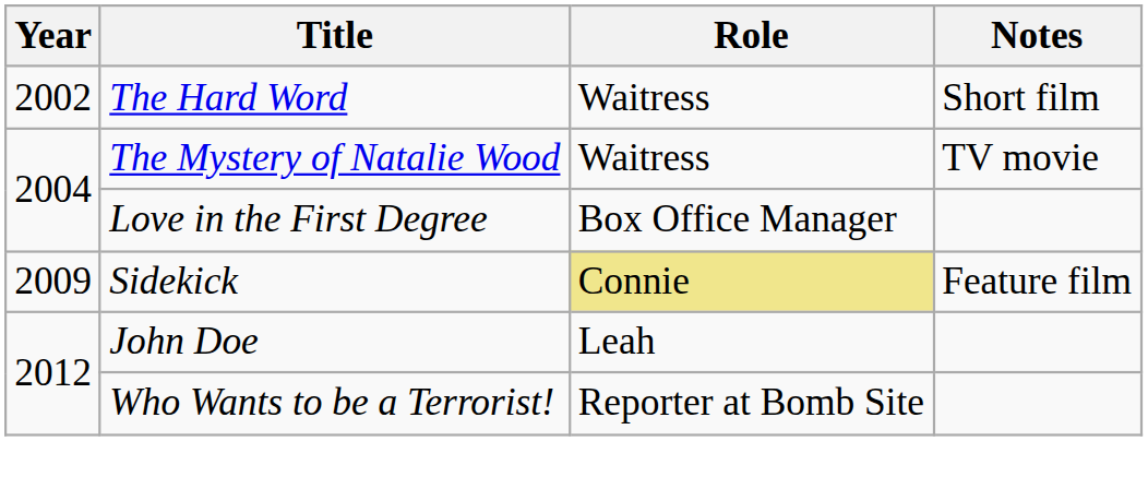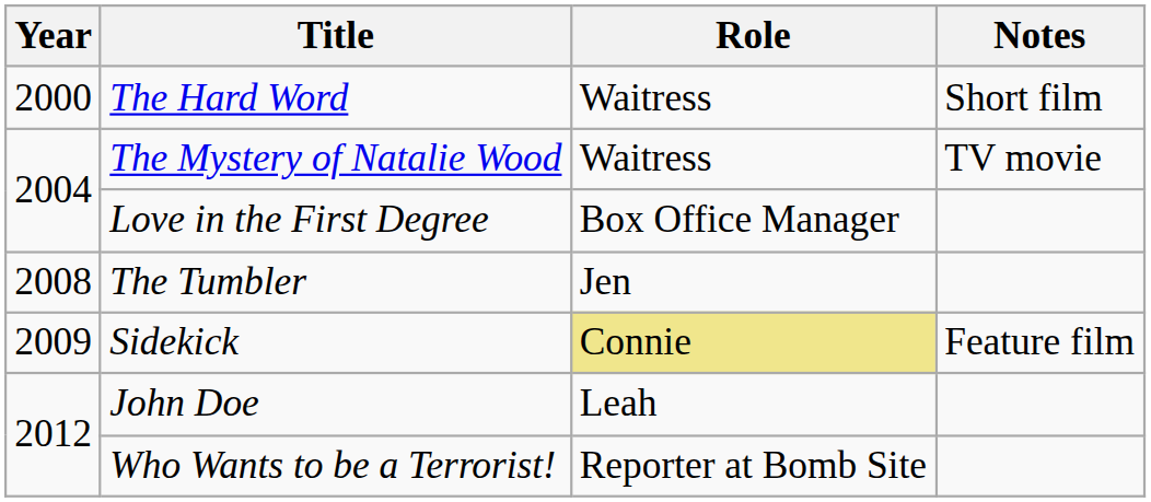 <table class="wikitable sortable">
 <tr>
 <th>Year</th>
 <th>Title</th>
 <th>Role</th>
 <th>Notes</th>
 </tr>
 <tr>
-<td>2002</td>
+<td>2000</td>
 <td><em><a href='#'>The Hard Word</a></em></td>
 <td>Waitress</td>
 <td>Short film</td>
 </tr>
 <tr>
 <td rowspan="2">2004</td>
 <td><em><a href='#'>The Mystery of Natalie Wood</a></em></td>
 <td>Waitress</td>
 <td>TV movie</td>
 </tr>
 <tr>
 <td><em>Love in the First Degree</em></td>
 <td>Box Office Manager</td>
+<td></td>
+</tr>
+<tr>
+<td>2008</td>
+<td><em>The Tumbler</em></td>
+<td>Jen</td>
 <td></td>
 </tr>
 <tr>
 <td>2009</td>
 <td><em>Sidekick</em></td>
 <td style="background: khaki;">Connie</td>
 <td>Feature film</td>
 </tr>
 <tr>
 <td rowspan="2">2012</td>
 <td><em>John Doe</em></td>
 <td>Leah</td>
 <td></td>
 </tr>
 <tr>
 <td><em>Who Wants to be a Terrorist!</em></td>
 <td>Reporter at Bomb Site</td>
 <td></td>
 </tr>
 </table>
